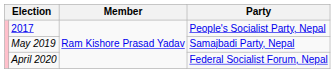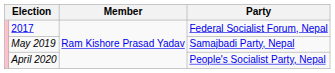 <table class="wikitable">
 <tr>
 <th colspan="2">Election</th>
 <th>Member</th>
 <th>Party</th>
 </tr>
 <tr>
 <td rowspan="3" style="background-color:pink"></td>
 <td><a href='#'>2017</a></td>
 <td rowspan="3"><a href='#'>Ram Kishore Prasad Yadav</a></td>
-<td><a href='#'>People's Socialist Party, Nepal</a></td>
+<td><a href='#'>Federal Socialist Forum, Nepal</a></td>
 </tr>
 <tr>
 <td><em>May 2019</em></td>
 <td><a href='#'>Samajbadi Party, Nepal</a></td>
 </tr>
 <tr>
 <td><em>April 2020</em></td>
-<td><a href='#'>Federal Socialist Forum, Nepal</a></td>
+<td><a href='#'>People's Socialist Party, Nepal</a></td>
 </tr>
 </table>
